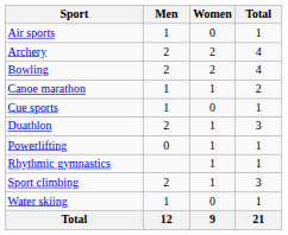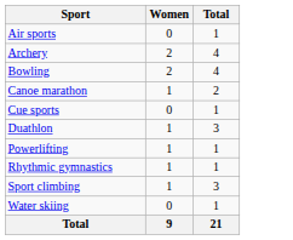 <table class="wikitable sortable" style="text-align:center;">
 <tr>
 <th width=180>Sport</th>
-<th width=55>Men</th>
 <th width=55>Women</th>
 <th width=55>Total</th>
 </tr>
 <tr>
 <td align=left><a href='#'>Air sports</a></td>
-<td>1</td>
 <td>0</td>
 <td>1</td>
 </tr>
 <tr>
 <td align=left><a href='#'>Archery</a></td>
 <td>2</td>
-<td>2</td>
 <td>4</td>
 </tr>
 <tr>
 <td align=left><a href='#'>Bowling</a></td>
-<td>2</td>
 <td>2</td>
 <td>4</td>
 </tr>
 <tr>
 <td align=left><a href='#'>Canoe marathon</a></td>
 <td>1</td>
-<td>1</td>
 <td>2</td>
 </tr>
 <tr>
 <td align=left><a href='#'>Cue sports</a></td>
-<td>1</td>
 <td>0</td>
 <td>1</td>
 </tr>
 <tr>
 <td align=left><a href='#'>Duathlon</a></td>
-<td>2</td>
 <td>1</td>
 <td>3</td>
 </tr>
 <tr>
 <td align=left><a href='#'>Powerlifting</a></td>
-<td>0</td>
 <td>1</td>
 <td>1</td>
 </tr>
 <tr>
 <td align=left><a href='#'>Rhythmic gymnastics</a></td>
-<td></td>
 <td>1</td>
 <td>1</td>
 </tr>
 <tr>
 <td align=left><a href='#'>Sport climbing</a></td>
-<td>2</td>
 <td>1</td>
 <td>3</td>
 </tr>
 <tr>
 <td align=left><a href='#'>Water skiing</a></td>
-<td>1</td>
 <td>0</td>
 <td>1</td>
 </tr>
 <tr>
 <th>Total</th>
-<th>12</th>
 <th>9</th>
 <th>21</th>
 </tr>
 </table>
